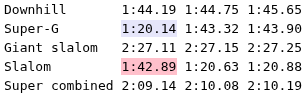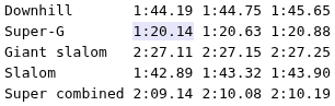 <table>
 <tr>
 <td>Downhill<br></td>
 <td></td>
 <td>1:44.19</td>
 <td></td>
 <td>1:44.75</td>
 <td></td>
 <td>1:45.65</td>
 </tr>
 <tr>
 <td>Super-G<br></td>
 <td></td>
 <td style="background: lavender;">1:20.14</td>
 <td></td>
-<td>1:43.32</td>
+<td>1:20.63</td>
 <td></td>
-<td>1:43.90</td>
+<td>1:20.88</td>
 </tr>
 <tr>
 <td>Giant slalom<br></td>
 <td></td>
 <td>2:27.11</td>
 <td></td>
 <td>2:27.15</td>
 <td></td>
 <td>2:27.25</td>
 </tr>
 <tr>
 <td>Slalom<br></td>
 <td></td>
-<td style="background: pink;">1:42.89</td>
+<td>1:42.89</td>
 <td></td>
-<td>1:20.63</td>
+<td>1:43.32</td>
 <td></td>
-<td>1:20.88</td>
+<td>1:43.90</td>
 </tr>
 <tr>
 <td>Super combined<br></td>
 <td></td>
 <td>2:09.14</td>
 <td></td>
 <td>2:10.08</td>
 <td></td>
 <td>2:10.19</td>
 </tr>
 </table>
